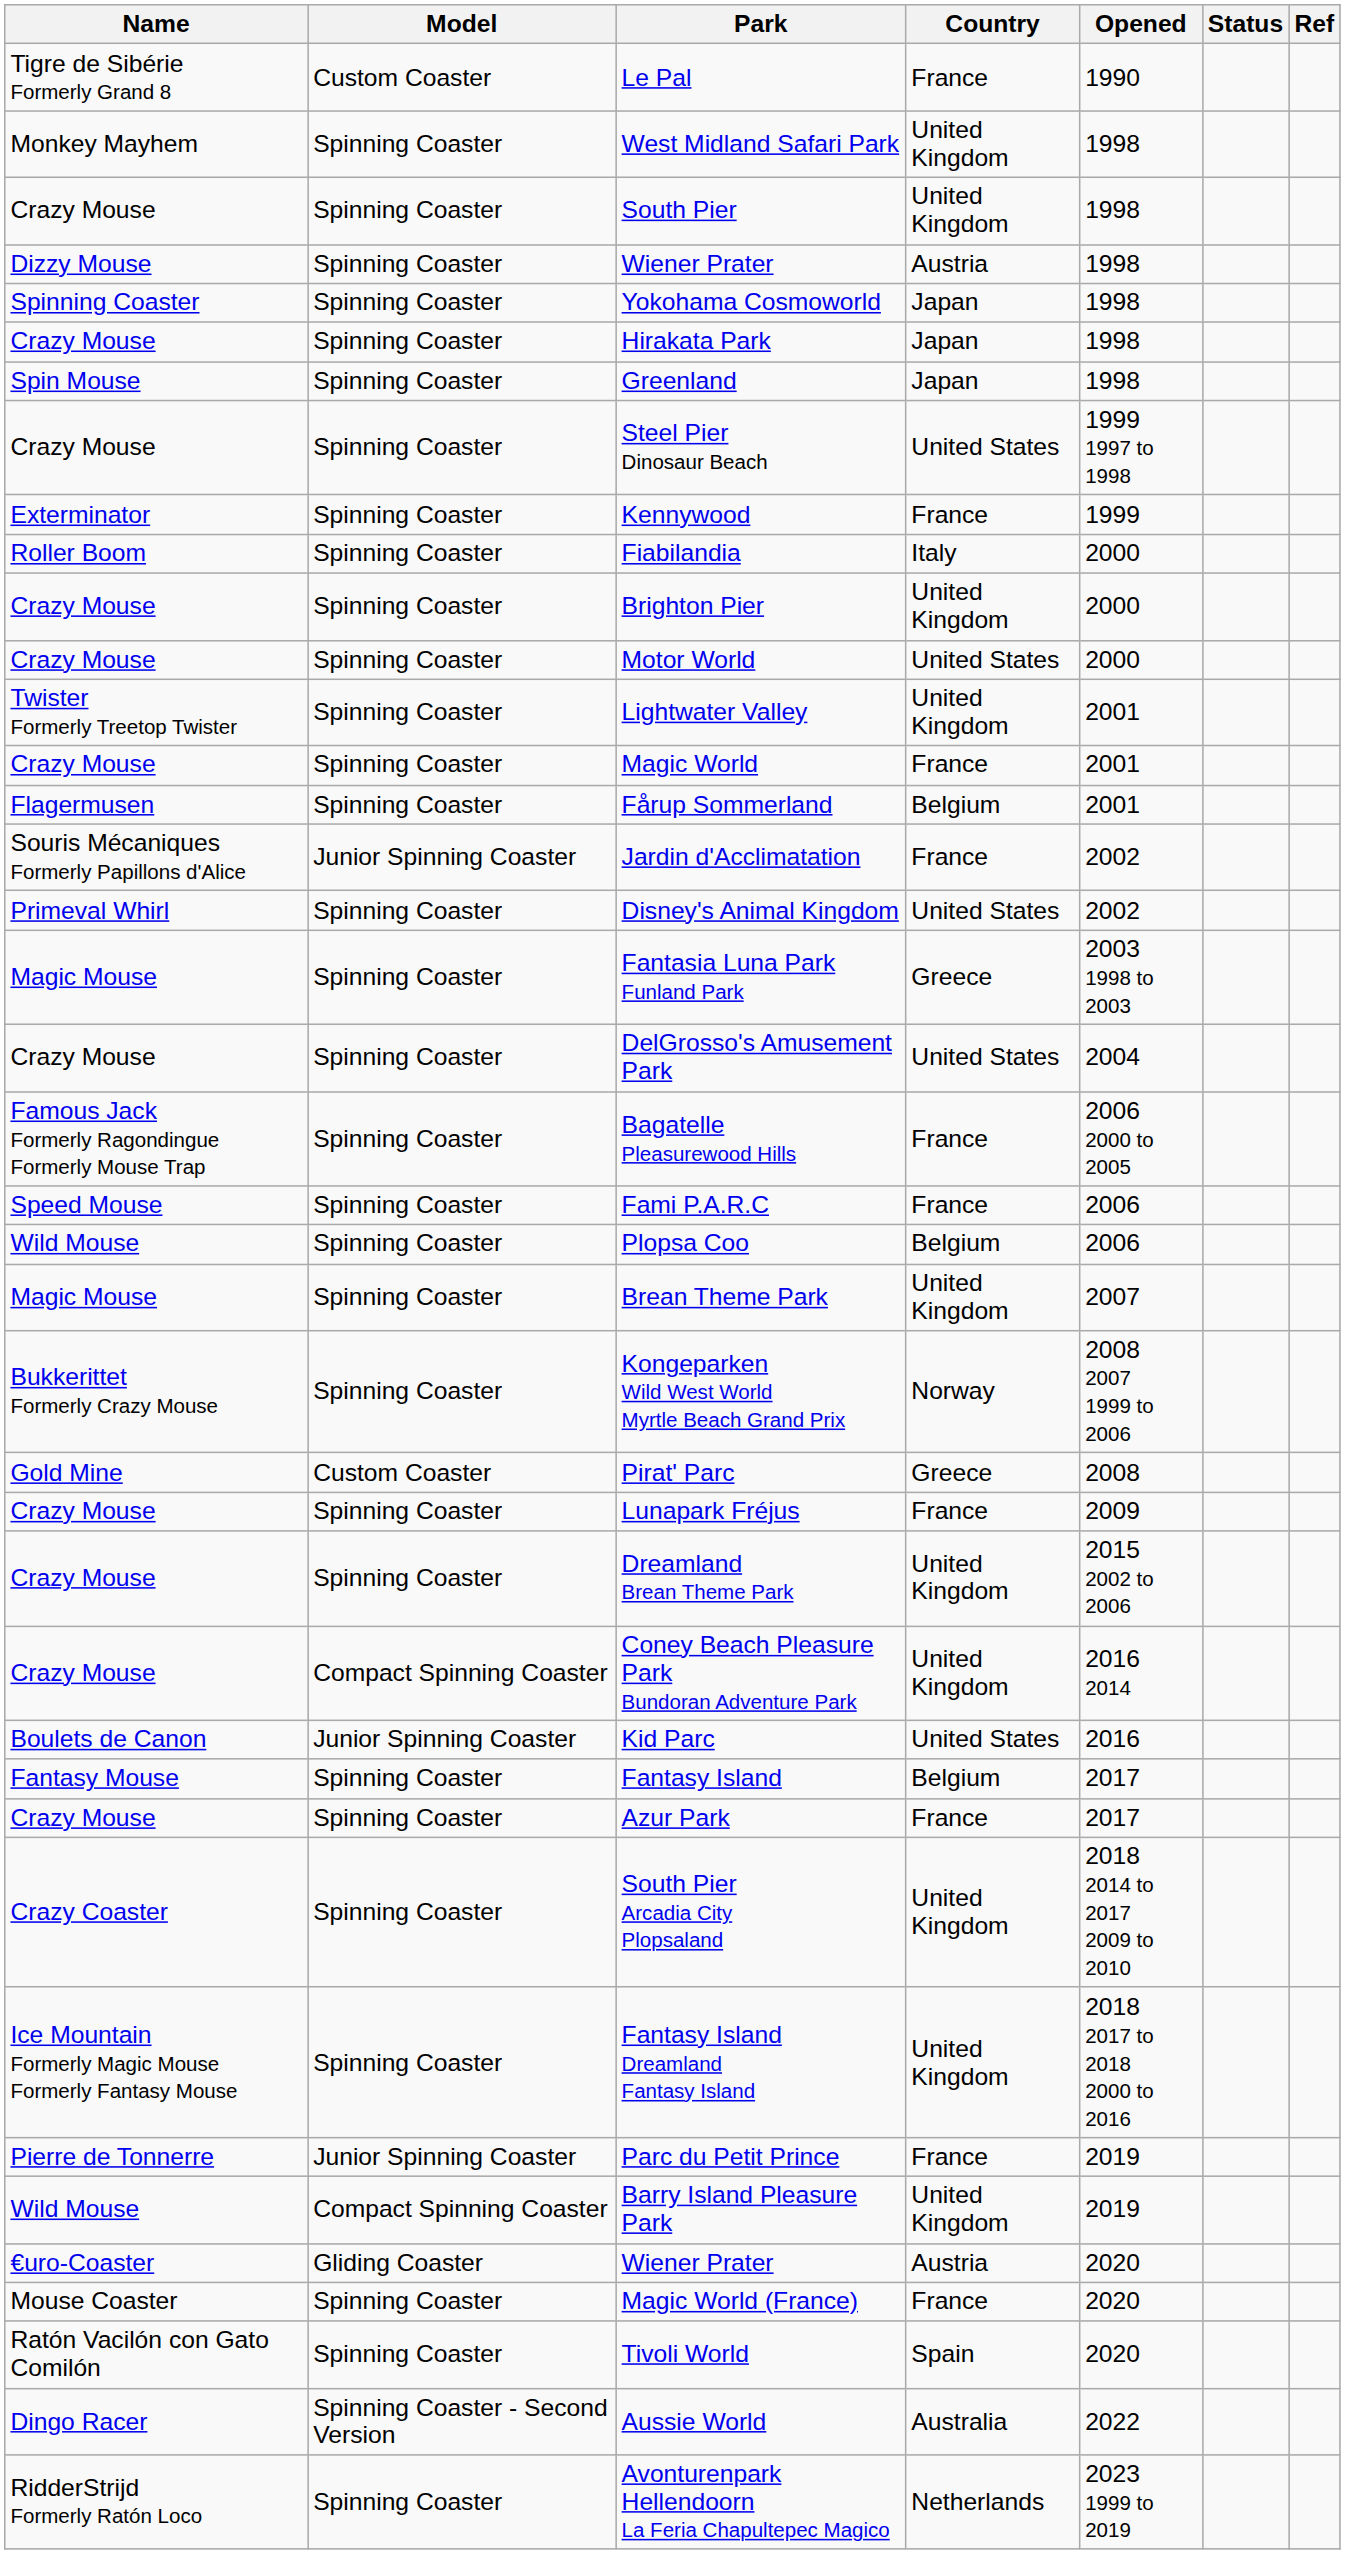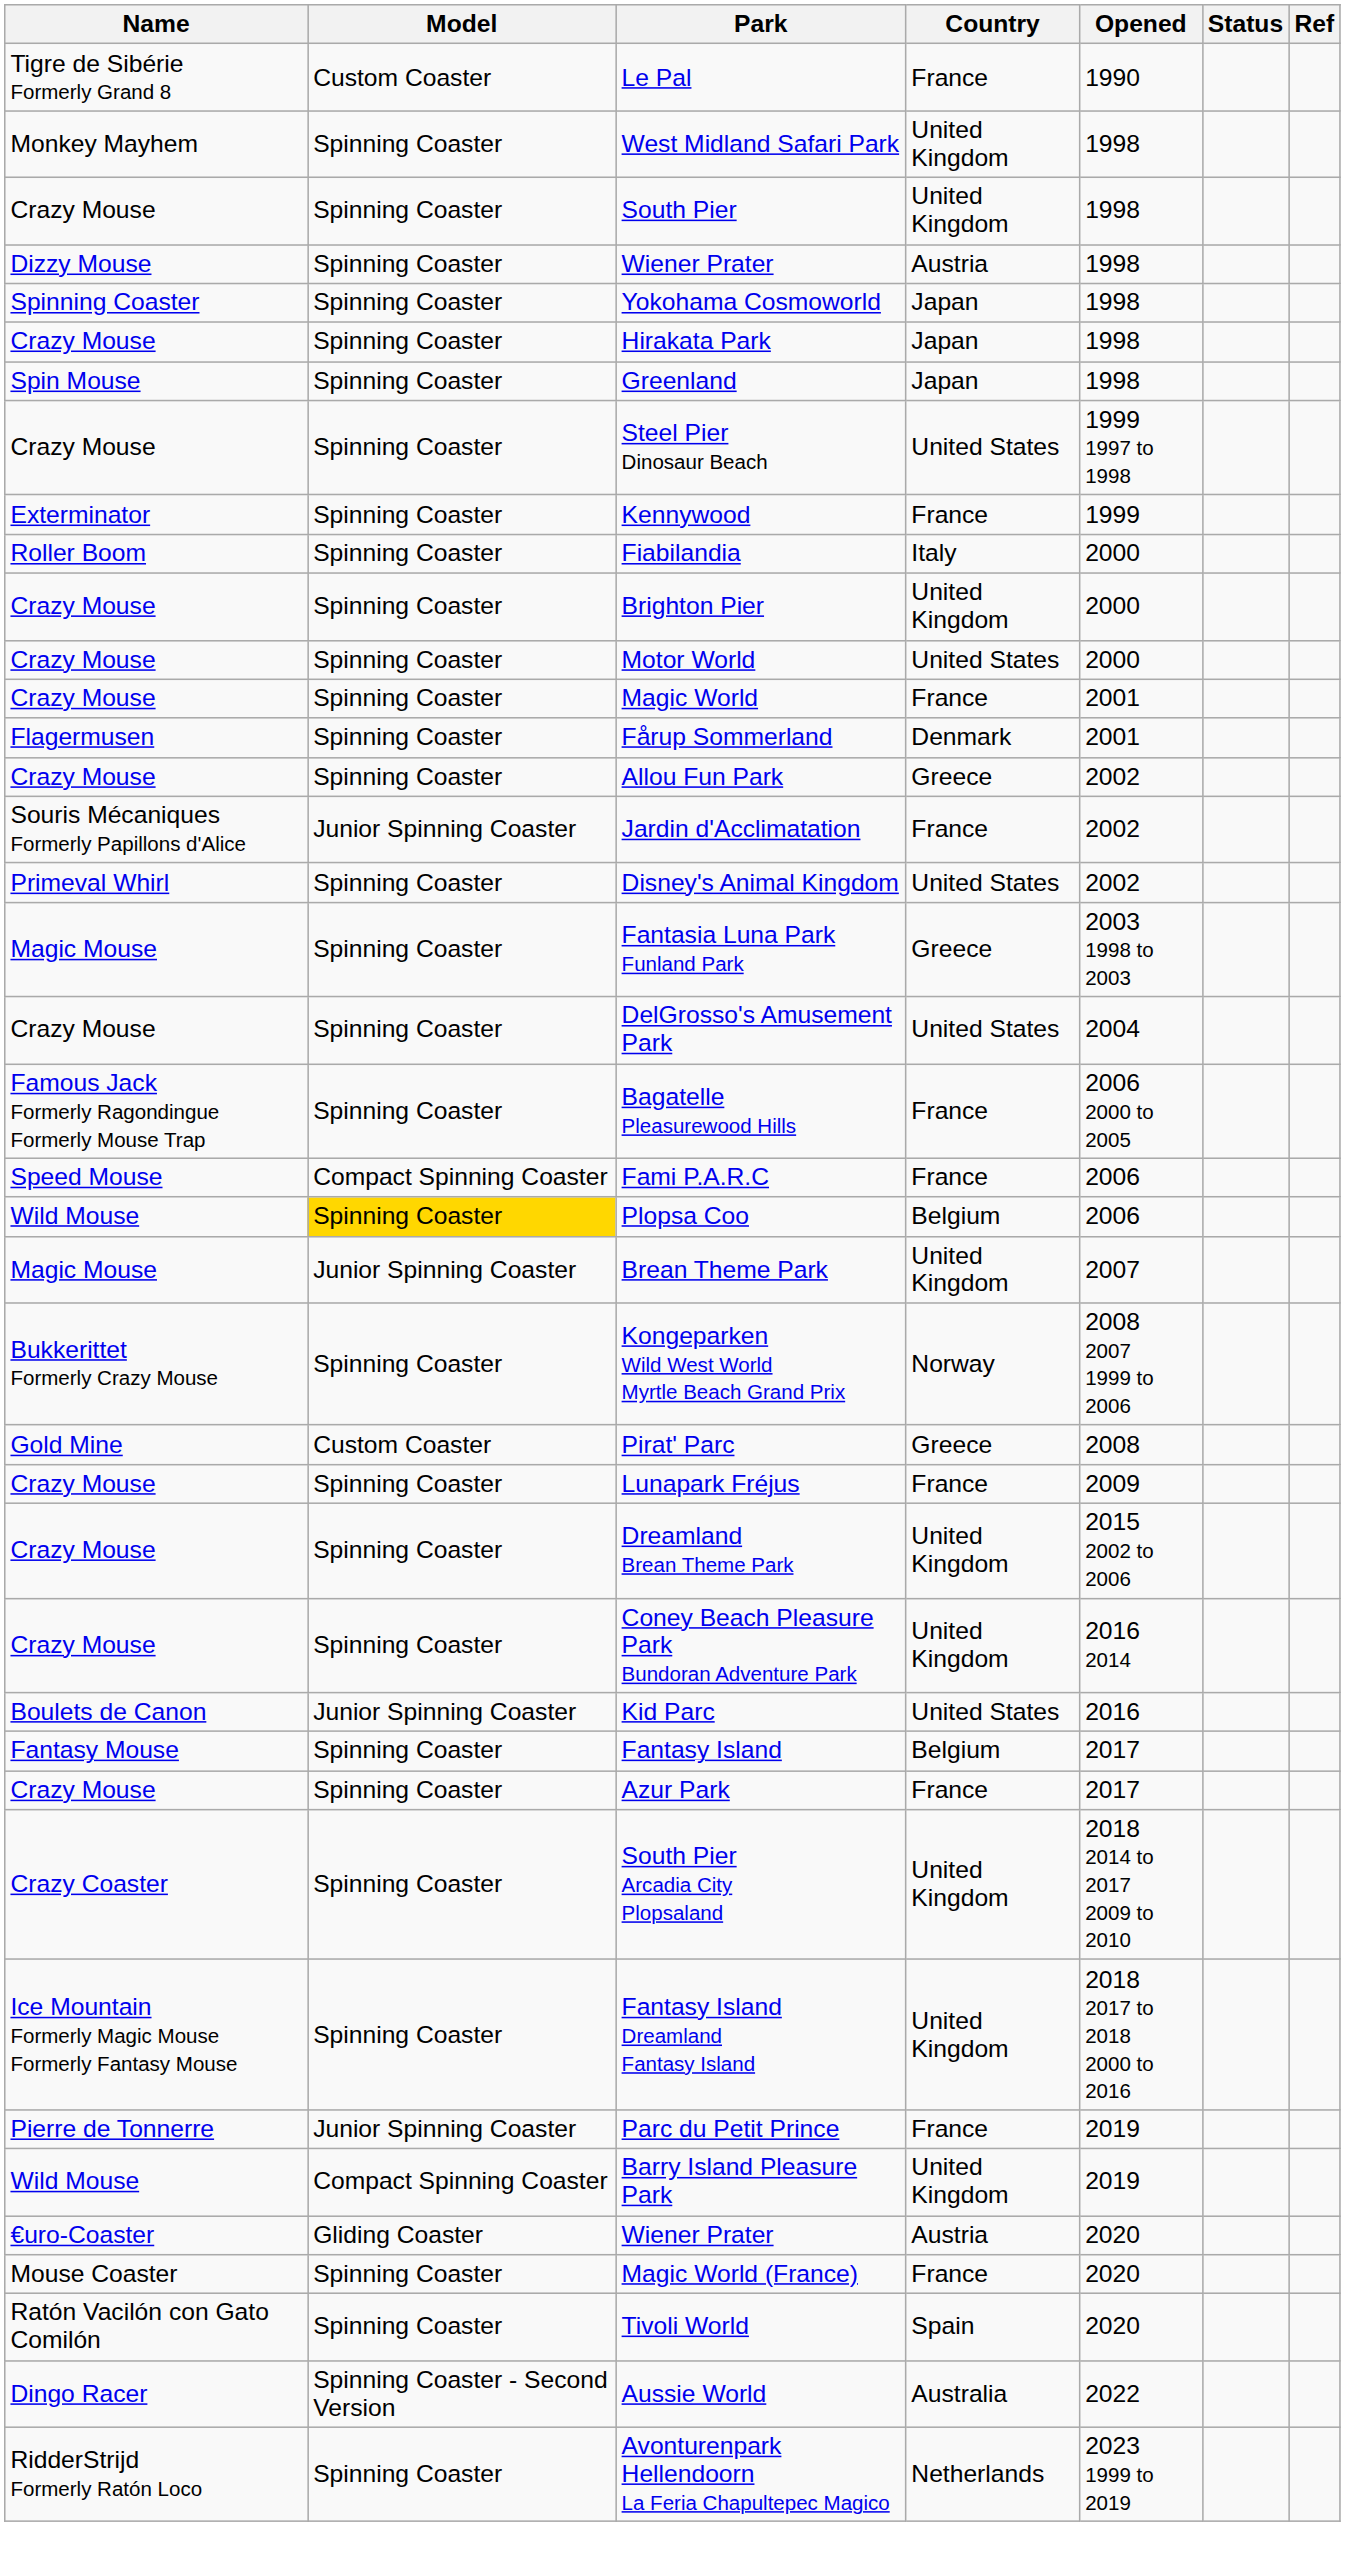 <table class="wikitable sortable">
 <tr>
 <th>Name</th>
 <th>Model</th>
 <th>Park</th>
 <th>Country</th>
 <th>Opened</th>
 <th>Status</th>
 <th class="unsortable">Ref</th>
 </tr>
 <tr>
 <td>Tigre de Sibérie<br><small>Formerly Grand 8</small></td>
 <td>Custom Coaster</td>
 <td><a href='#'>Le Pal</a></td>
 <td> France</td>
 <td>1990</td>
 <td></td>
 <td></td>
 </tr>
 <tr>
 <td>Monkey Mayhem</td>
 <td>Spinning Coaster</td>
 <td><a href='#'>West Midland Safari Park</a></td>
 <td> United Kingdom</td>
 <td>1998</td>
 <td></td>
 <td></td>
 </tr>
 <tr>
 <td>Crazy Mouse</td>
 <td>Spinning Coaster</td>
 <td><a href='#'>South Pier</a></td>
 <td> United Kingdom</td>
 <td>1998</td>
 <td></td>
 <td></td>
 </tr>
 <tr>
 <td><a href='#'>Dizzy Mouse</a></td>
 <td>Spinning Coaster</td>
 <td><a href='#'>Wiener Prater</a></td>
 <td> Austria</td>
 <td>1998</td>
 <td></td>
 <td></td>
 </tr>
 <tr>
 <td><a href='#'>Spinning Coaster</a></td>
 <td>Spinning Coaster</td>
 <td><a href='#'>Yokohama Cosmoworld</a></td>
 <td> Japan</td>
 <td>1998</td>
 <td></td>
 <td></td>
 </tr>
 <tr>
 <td><a href='#'>Crazy Mouse</a></td>
 <td>Spinning Coaster</td>
 <td><a href='#'>Hirakata Park</a></td>
 <td> Japan</td>
 <td>1998</td>
 <td></td>
 <td></td>
 </tr>
 <tr>
 <td><a href='#'>Spin Mouse</a></td>
 <td>Spinning Coaster</td>
 <td><a href='#'>Greenland</a></td>
 <td> Japan</td>
 <td>1998</td>
 <td></td>
 <td></td>
 </tr>
 <tr>
 <td>Crazy Mouse</td>
 <td>Spinning Coaster</td>
 <td><a href='#'>Steel Pier</a><br><small>Dinosaur Beach</small></td>
 <td> United States</td>
 <td>1999<br><small>1997 to 1998</small></td>
 <td></td>
 <td><br></td>
 </tr>
 <tr>
 <td><a href='#'>Exterminator</a></td>
 <td>Spinning Coaster</td>
 <td><a href='#'>Kennywood</a></td>
 <td> France</td>
 <td>1999</td>
 <td></td>
 <td></td>
 </tr>
 <tr>
 <td><a href='#'>Roller Boom</a></td>
 <td>Spinning Coaster</td>
 <td><a href='#'>Fiabilandia</a></td>
 <td> Italy</td>
 <td>2000</td>
 <td></td>
 <td></td>
 </tr>
 <tr>
 <td><a href='#'>Crazy Mouse</a></td>
 <td>Spinning Coaster</td>
 <td><a href='#'>Brighton Pier</a></td>
 <td> United Kingdom</td>
 <td>2000</td>
 <td></td>
 <td></td>
 </tr>
 <tr>
 <td><a href='#'>Crazy Mouse</a></td>
 <td>Spinning Coaster</td>
 <td><a href='#'>Motor World</a></td>
 <td> United States</td>
 <td>2000</td>
 <td></td>
 <td></td>
 </tr>
 <tr>
-<td><a href='#'>Twister</a><br><small>Formerly Treetop Twister</small></td>
-<td>Spinning Coaster</td>
-<td><a href='#'>Lightwater Valley</a></td>
-<td> United Kingdom</td>
-<td>2001</td>
-<td></td>
-<td></td>
-</tr>
-<tr>
 <td><a href='#'>Crazy Mouse</a></td>
 <td>Spinning Coaster</td>
 <td><a href='#'>Magic World</a></td>
 <td> France</td>
 <td>2001</td>
 <td></td>
 <td></td>
 </tr>
 <tr>
 <td><a href='#'>Flagermusen</a></td>
 <td>Spinning Coaster</td>
 <td><a href='#'>Fårup Sommerland</a></td>
-<td> Belgium</td>
+<td> Denmark</td>
 <td>2001</td>
+<td></td>
+<td></td>
+</tr>
+<tr>
+<td><a href='#'>Crazy Mouse</a></td>
+<td>Spinning Coaster</td>
+<td><a href='#'>Allou Fun Park</a></td>
+<td> Greece</td>
+<td>2002</td>
 <td></td>
 <td></td>
 </tr>
 <tr>
 <td>Souris Mécaniques<br><small>Formerly Papillons d'Alice</small></td>
 <td>Junior Spinning Coaster</td>
 <td><a href='#'>Jardin d'Acclimatation</a></td>
 <td> France</td>
 <td>2002</td>
 <td></td>
 <td></td>
 </tr>
 <tr>
 <td><a href='#'>Primeval Whirl</a></td>
 <td>Spinning Coaster</td>
 <td><a href='#'>Disney's Animal Kingdom</a></td>
 <td> United States</td>
 <td>2002</td>
 <td></td>
 <td><br></td>
 </tr>
 <tr>
 <td><a href='#'>Magic Mouse</a></td>
 <td>Spinning Coaster</td>
 <td><a href='#'>Fantasia Luna Park</a><br><small><a href='#'>Funland Park</a></small></td>
 <td> Greece</td>
 <td>2003<br><small>1998 to 2003</small></td>
 <td></td>
 <td><br></td>
 </tr>
 <tr>
 <td>Crazy Mouse</td>
 <td>Spinning Coaster</td>
 <td><a href='#'>DelGrosso's Amusement Park</a></td>
 <td> United States</td>
 <td>2004</td>
 <td></td>
 <td></td>
 </tr>
 <tr>
 <td><a href='#'>Famous Jack</a><br><small>Formerly Ragondingue<br> Formerly Mouse Trap</small></td>
 <td>Spinning Coaster</td>
 <td><a href='#'>Bagatelle</a><br><small><a href='#'>Pleasurewood Hills</a></small></td>
 <td> France</td>
 <td>2006<br><small>2000 to 2005</small></td>
 <td></td>
 <td><br><br></td>
 </tr>
 <tr>
 <td><a href='#'>Speed Mouse</a></td>
-<td>Spinning Coaster</td>
+<td>Compact Spinning Coaster</td>
 <td><a href='#'>Fami P.A.R.C</a></td>
 <td> France</td>
 <td>2006</td>
 <td></td>
 <td></td>
 </tr>
 <tr>
 <td><a href='#'>Wild Mouse</a></td>
-<td>Spinning Coaster</td>
+<td style="background: gold;">Spinning Coaster</td>
 <td><a href='#'>Plopsa Coo</a></td>
 <td> Belgium</td>
 <td>2006</td>
 <td></td>
 <td></td>
 </tr>
 <tr>
 <td><a href='#'>Magic Mouse</a></td>
-<td>Spinning Coaster</td>
+<td>Junior Spinning Coaster</td>
 <td><a href='#'>Brean Theme Park</a></td>
 <td> United Kingdom</td>
 <td>2007</td>
 <td></td>
 <td></td>
 </tr>
 <tr>
 <td><a href='#'>Bukkerittet</a><br><small>Formerly Crazy Mouse</small></td>
 <td>Spinning Coaster</td>
 <td><a href='#'>Kongeparken</a><br><small><a href='#'>Wild West World</a><br><a href='#'>Myrtle Beach Grand Prix</a></small></td>
 <td> Norway</td>
 <td>2008<br><small>2007<br>1999 to 2006</small></td>
 <td></td>
 <td><br><br></td>
 </tr>
 <tr>
 <td><a href='#'>Gold Mine</a></td>
 <td>Custom Coaster</td>
 <td><a href='#'>Pirat' Parc</a></td>
 <td> Greece</td>
 <td>2008</td>
 <td></td>
 <td></td>
 </tr>
 <tr>
 <td><a href='#'>Crazy Mouse</a></td>
 <td>Spinning Coaster</td>
 <td><a href='#'>Lunapark Fréjus</a></td>
 <td> France</td>
 <td>2009</td>
 <td></td>
 <td></td>
 </tr>
 <tr>
 <td><a href='#'>Crazy Mouse</a></td>
 <td>Spinning Coaster</td>
 <td><a href='#'>Dreamland</a><br><small><a href='#'>Brean Theme Park</a></small></td>
 <td> United Kingdom</td>
 <td>2015<br><small>2002 to 2006</small></td>
 <td></td>
 <td><br><br></td>
 </tr>
 <tr>
 <td><a href='#'>Crazy Mouse</a></td>
-<td>Compact Spinning Coaster</td>
+<td>Spinning Coaster</td>
 <td><a href='#'>Coney Beach Pleasure Park</a><br><small><a href='#'>Bundoran Adventure Park</a></small></td>
 <td> United Kingdom</td>
 <td>2016<br><small>2014</small></td>
 <td></td>
 <td><br></td>
 </tr>
 <tr>
 <td><a href='#'>Boulets de Canon</a></td>
 <td>Junior Spinning Coaster</td>
 <td><a href='#'>Kid Parc</a></td>
 <td> United States</td>
 <td>2016</td>
 <td></td>
 <td></td>
 </tr>
 <tr>
 <td><a href='#'>Fantasy Mouse</a></td>
 <td>Spinning Coaster</td>
 <td><a href='#'>Fantasy Island</a></td>
 <td> Belgium</td>
 <td>2017</td>
 <td></td>
 <td></td>
 </tr>
 <tr>
 <td><a href='#'>Crazy Mouse</a></td>
 <td>Spinning Coaster</td>
 <td><a href='#'>Azur Park</a></td>
 <td> France</td>
 <td>2017</td>
 <td></td>
 <td></td>
 </tr>
 <tr>
 <td><a href='#'>Crazy Coaster</a></td>
 <td>Spinning Coaster</td>
 <td><a href='#'>South Pier</a><br><small><a href='#'>Arcadia City</a><br><a href='#'>Plopsaland</a></small></td>
 <td> United Kingdom</td>
 <td>2018<br><small>2014 to 2017<br>2009 to 2010</small></td>
 <td></td>
 <td><br><br></td>
 </tr>
 <tr>
 <td><a href='#'>Ice Mountain</a><br><small>Formerly Magic Mouse<br>Formerly Fantasy Mouse</small></td>
 <td>Spinning Coaster</td>
 <td><a href='#'>Fantasy Island</a><br><small><a href='#'>Dreamland</a><br><a href='#'>Fantasy Island</a></small></td>
 <td> United Kingdom</td>
 <td>2018<br><small>2017 to 2018<br>2000 to 2016</small></td>
 <td></td>
 <td><br><br><br></td>
 </tr>
 <tr>
 <td><a href='#'>Pierre de Tonnerre</a></td>
 <td>Junior Spinning Coaster</td>
 <td><a href='#'>Parc du Petit Prince</a></td>
 <td> France</td>
 <td>2019</td>
 <td></td>
 <td></td>
 </tr>
 <tr>
 <td><a href='#'>Wild Mouse</a></td>
 <td>Compact Spinning Coaster</td>
 <td><a href='#'>Barry Island Pleasure Park</a></td>
 <td> United Kingdom</td>
 <td>2019</td>
 <td></td>
 <td></td>
 </tr>
 <tr>
 <td><a href='#'>€uro-Coaster</a></td>
 <td>Gliding Coaster</td>
 <td><a href='#'>Wiener Prater</a></td>
 <td> Austria</td>
 <td>2020</td>
 <td></td>
 <td></td>
 </tr>
 <tr>
 <td>Mouse Coaster</td>
 <td>Spinning Coaster</td>
 <td><a href='#'>Magic World (France)</a></td>
 <td> France</td>
 <td>2020</td>
 <td></td>
 <td></td>
 </tr>
 <tr>
 <td>Ratón Vacilón con Gato Comilón</td>
 <td>Spinning Coaster</td>
 <td><a href='#'>Tivoli World</a></td>
 <td> Spain</td>
 <td>2020</td>
 <td></td>
 <td></td>
 </tr>
 <tr>
 <td><a href='#'>Dingo Racer</a></td>
 <td>Spinning Coaster - Second Version</td>
 <td><a href='#'>Aussie World</a></td>
 <td> Australia</td>
 <td>2022</td>
 <td></td>
 <td></td>
 </tr>
 <tr>
 <td>RidderStrijd<br><small>Formerly Ratón Loco</small></td>
 <td>Spinning Coaster</td>
 <td><a href='#'>Avonturenpark Hellendoorn</a><br><small><a href='#'>La Feria Chapultepec Magico</a></small></td>
 <td> Netherlands</td>
 <td>2023<br><small>1999 to 2019</small></td>
 <td></td>
 <td><br></td>
 </tr>
 </table>
